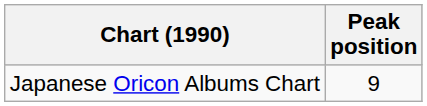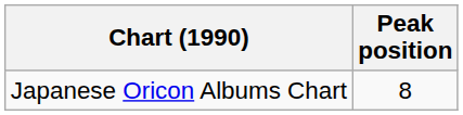 <table class="wikitable">
 <tr>
 <th align="left">Chart (1990)</th>
 <th align="left">Peak<br>position</th>
 </tr>
 <tr>
 <td align="left">Japanese <a href='#'>Oricon</a> Albums Chart</td>
-<td style="text-align:center;">9</td>
+<td style="text-align:center;">8</td>
 </tr>
 </table>
